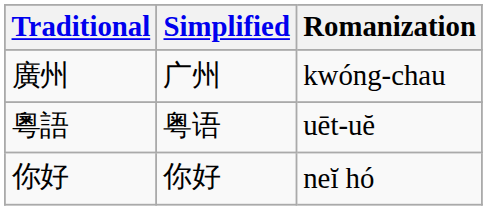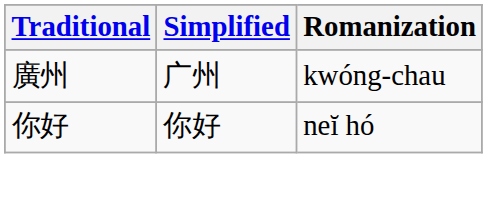 <table class="wikitable">
 <tr>
 <th><a href='#'>Traditional</a></th>
 <th><a href='#'>Simplified</a></th>
 <th><strong>Romanization</strong></th>
 </tr>
 <tr>
 <td>廣州</td>
 <td>广州</td>
 <td>kwóng-chau</td>
 </tr>
 <tr>
-<td>粵語</td>
-<td>粤语</td>
-<td>uēt-uĕ</td>
-</tr>
-<tr>
 <td>你好</td>
 <td>你好</td>
 <td>neĭ hó</td>
 </tr>
 </table>
